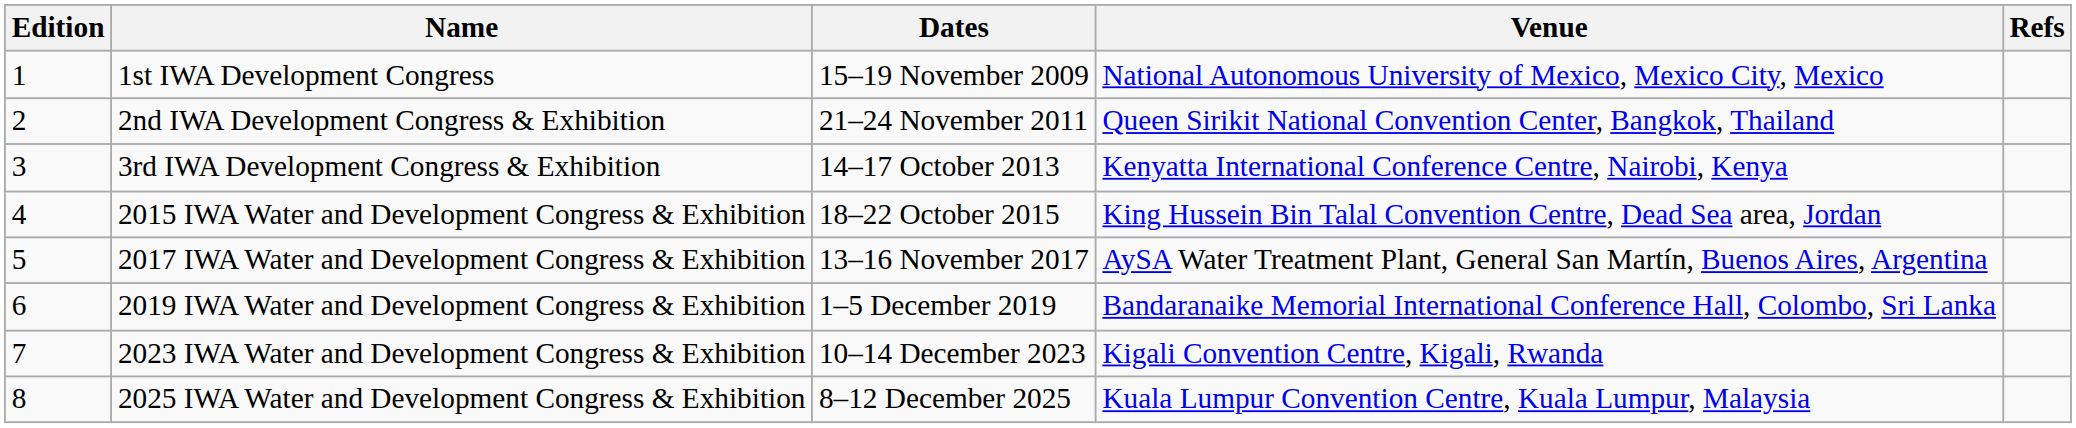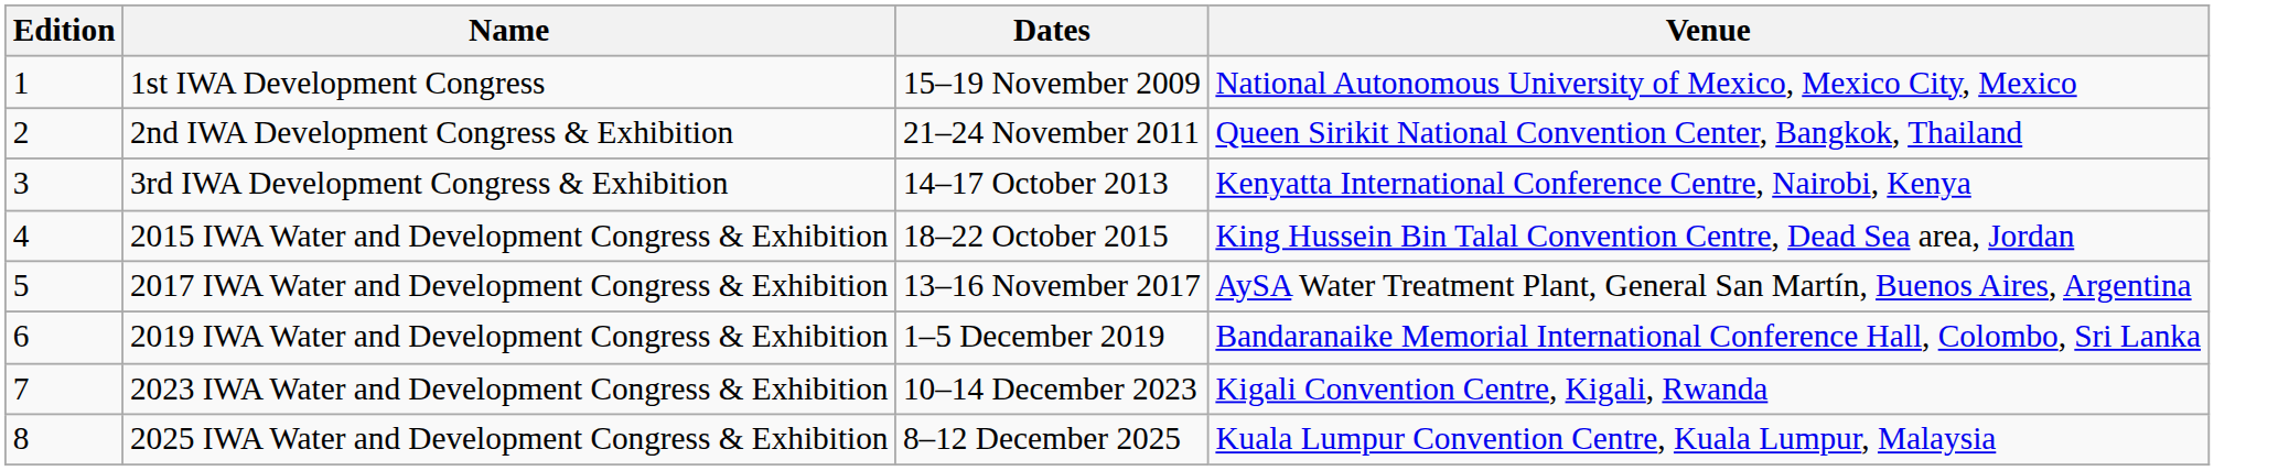 <table class="wikitable">
 <tr>
 <th>Edition</th>
 <th>Name</th>
 <th>Dates</th>
 <th>Venue</th>
-<th>Refs</th>
 </tr>
 <tr>
 <td>1</td>
 <td>1st IWA Development Congress</td>
 <td>15–19 November 2009</td>
 <td><a href='#'>National Autonomous University of Mexico</a>, <a href='#'>Mexico City</a>, <a href='#'>Mexico</a></td>
-<td></td>
 </tr>
 <tr>
 <td>2</td>
 <td>2nd IWA Development Congress & Exhibition</td>
 <td>21–24 November 2011</td>
 <td><a href='#'>Queen Sirikit National Convention Center</a>, <a href='#'>Bangkok</a>, <a href='#'>Thailand</a></td>
-<td></td>
 </tr>
 <tr>
 <td>3</td>
 <td>3rd IWA Development Congress & Exhibition</td>
 <td>14–17 October 2013</td>
 <td><a href='#'>Kenyatta International Conference Centre</a>, <a href='#'>Nairobi</a>, <a href='#'>Kenya</a></td>
-<td></td>
 </tr>
 <tr>
 <td>4</td>
 <td>2015 IWA Water and Development Congress & Exhibition</td>
 <td>18–22 October 2015</td>
 <td><a href='#'>King Hussein Bin Talal Convention Centre</a>, <a href='#'>Dead Sea</a> area, <a href='#'>Jordan</a></td>
-<td></td>
 </tr>
 <tr>
 <td>5</td>
 <td>2017 IWA Water and Development Congress & Exhibition</td>
 <td>13–16 November 2017</td>
 <td><a href='#'>AySA</a> Water Treatment Plant, General San Martín, <a href='#'>Buenos Aires</a>, <a href='#'>Argentina</a></td>
-<td></td>
 </tr>
 <tr>
 <td>6</td>
 <td>2019 IWA Water and Development Congress & Exhibition</td>
 <td>1–5 December 2019</td>
 <td><a href='#'>Bandaranaike Memorial International Conference Hall</a>, <a href='#'>Colombo</a>, <a href='#'>Sri Lanka</a></td>
-<td></td>
 </tr>
 <tr>
 <td>7</td>
 <td>2023 IWA Water and Development Congress & Exhibition</td>
 <td>10–14 December 2023</td>
 <td><a href='#'>Kigali Convention Centre</a>, <a href='#'>Kigali</a>, <a href='#'>Rwanda</a></td>
-<td></td>
 </tr>
 <tr>
 <td>8</td>
 <td>2025 IWA Water and Development Congress & Exhibition</td>
 <td>8–12 December 2025</td>
 <td><a href='#'>Kuala Lumpur Convention Centre</a>, <a href='#'>Kuala Lumpur</a>, <a href='#'>Malaysia</a></td>
-<td></td>
 </tr>
 </table>
